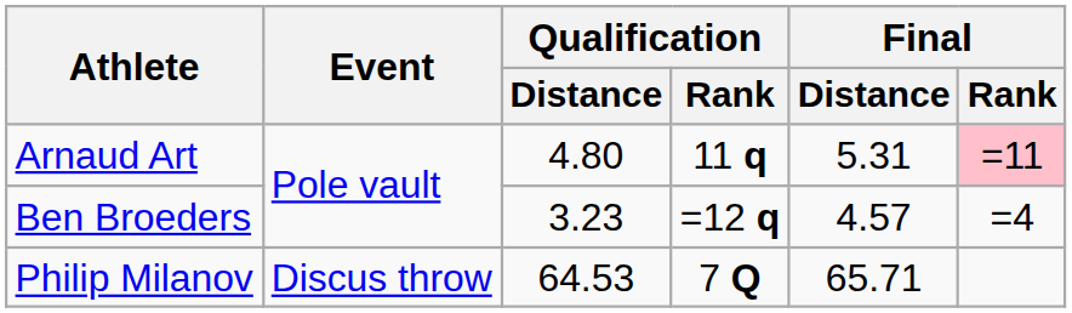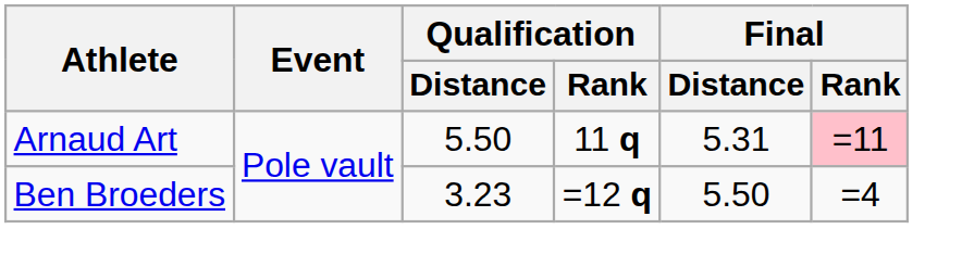 <table class="wikitable" style="font-size:90%">
 <tr>
 <th rowspan=2>Athlete</th>
 <th rowspan=2>Event</th>
 <th colspan=2>Qualification</th>
 <th colspan=2>Final</th>
 </tr>
 <tr style="font-size:95%">
 <th>Distance</th>
 <th>Rank</th>
 <th>Distance</th>
 <th>Rank</th>
 </tr>
 <tr align=center>
 <td align=left><a href='#'>Arnaud Art</a></td>
 <td style="text-align:left;" rowspan=2><a href='#'>Pole vault</a></td>
-<td>4.80</td>
+<td>5.50</td>
 <td>11 <strong>q</strong></td>
 <td>5.31</td>
 <td style="background: pink;">=11</td>
 </tr>
 <tr align=center>
 <td align=left><a href='#'>Ben Broeders</a></td>
 <td>3.23</td>
 <td>=12 <strong>q</strong></td>
-<td>4.57</td>
+<td>5.50</td>
 <td>=4</td>
 </tr>
-<tr align=center>
-<td align=left><a href='#'>Philip Milanov</a></td>
-<td style="text-align:left;"><a href='#'>Discus throw</a></td>
-<td>64.53</td>
-<td>7 <strong>Q</strong></td>
-<td>65.71</td>
-<td></td>
-</tr>
 </table>
